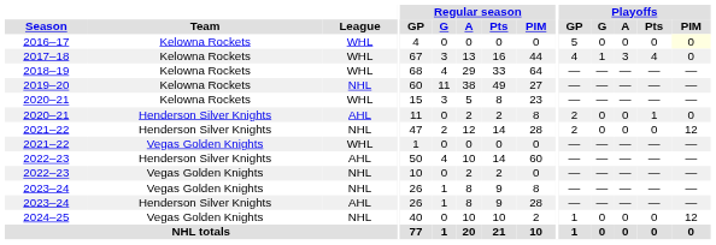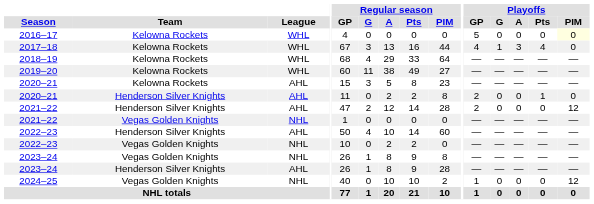 <table border="0" cellpadding="1" cellspacing="0" style="text-align:center; width:60em">
 <tr bgcolor="#e0e0e0">
 <th colspan="3" bgcolor="#ffffff"></th>
 <th rowspan="99" bgcolor="#ffffff"></th>
 <th colspan="5"><a href='#'>Regular season</a></th>
 <th rowspan="99" bgcolor="#ffffff"></th>
 <th colspan="5"><a href='#'>Playoffs</a></th>
 </tr>
 <tr bgcolor="#e0e0e0">
 <th><a href='#'>Season</a></th>
 <th>Team</th>
 <th>League</th>
 <th>GP</th>
 <th><a href='#'>G</a></th>
 <th><a href='#'>A</a></th>
 <th><a href='#'>Pts</a></th>
 <th><a href='#'>PIM</a></th>
 <th>GP</th>
 <th>G</th>
 <th>A</th>
 <th>Pts</th>
 <th>PIM</th>
 </tr>
 <tr>
 <td><a href='#'>2016–17</a></td>
 <td><a href='#'>Kelowna Rockets</a></td>
 <td><a href='#'>WHL</a></td>
 <td>4</td>
 <td>0</td>
 <td>0</td>
 <td>0</td>
 <td>0</td>
 <td>5</td>
 <td>0</td>
 <td>0</td>
 <td>0</td>
 <td style="background: lightyellow;">0</td>
 </tr>
 <tr bgcolor="#f0f0f0">
 <td><a href='#'>2017–18</a></td>
 <td>Kelowna Rockets</td>
 <td>WHL</td>
 <td>67</td>
 <td>3</td>
 <td>13</td>
 <td>16</td>
 <td>44</td>
 <td>4</td>
 <td>1</td>
 <td>3</td>
 <td>4</td>
 <td>0</td>
 </tr>
 <tr>
 <td><a href='#'>2018–19</a></td>
 <td>Kelowna Rockets</td>
 <td>WHL</td>
 <td>68</td>
 <td>4</td>
 <td>29</td>
 <td>33</td>
 <td>64</td>
 <td>—</td>
 <td>—</td>
 <td>—</td>
 <td>—</td>
 <td>—</td>
 </tr>
 <tr bgcolor="#f0f0f0">
 <td><a href='#'>2019–20</a></td>
 <td>Kelowna Rockets</td>
-<td><a href='#'>NHL</a></td>
+<td>WHL</td>
 <td>60</td>
 <td>11</td>
 <td>38</td>
 <td>49</td>
 <td>27</td>
 <td>—</td>
 <td>—</td>
 <td>—</td>
 <td>—</td>
 <td>—</td>
 </tr>
 <tr>
 <td><a href='#'>2020–21</a></td>
 <td>Kelowna Rockets</td>
-<td>WHL</td>
+<td>AHL</td>
 <td>15</td>
 <td>3</td>
 <td>5</td>
 <td>8</td>
 <td>23</td>
 <td>—</td>
 <td>—</td>
 <td>—</td>
 <td>—</td>
 <td>—</td>
 </tr>
 <tr bgcolor="#f0f0f0">
 <td><a href='#'>2020–21</a></td>
 <td><a href='#'>Henderson Silver Knights</a></td>
 <td><a href='#'>AHL</a></td>
 <td>11</td>
 <td>0</td>
 <td>2</td>
 <td>2</td>
 <td>8</td>
 <td>2</td>
 <td>0</td>
 <td>0</td>
 <td>1</td>
 <td>0</td>
 </tr>
 <tr>
 <td><a href='#'>2021–22</a></td>
 <td>Henderson Silver Knights</td>
-<td>NHL</td>
+<td>AHL</td>
 <td>47</td>
 <td>2</td>
 <td>12</td>
 <td>14</td>
 <td>28</td>
 <td>2</td>
 <td>0</td>
 <td>0</td>
 <td>0</td>
 <td>12</td>
 </tr>
 <tr bgcolor="#f0f0f0">
 <td><a href='#'>2021–22</a></td>
 <td><a href='#'>Vegas Golden Knights</a></td>
-<td>WHL</td>
+<td><a href='#'>NHL</a></td>
 <td>1</td>
 <td>0</td>
 <td>0</td>
 <td>0</td>
 <td>0</td>
 <td>—</td>
 <td>—</td>
 <td>—</td>
 <td>—</td>
 <td>—</td>
 </tr>
 <tr>
 <td><a href='#'>2022–23</a></td>
 <td>Henderson Silver Knights</td>
 <td>AHL</td>
 <td>50</td>
 <td>4</td>
 <td>10</td>
 <td>14</td>
 <td>60</td>
 <td>—</td>
 <td>—</td>
 <td>—</td>
 <td>—</td>
 <td>—</td>
 </tr>
 <tr bgcolor="#f0f0f0">
 <td><a href='#'>2022–23</a></td>
 <td>Vegas Golden Knights</td>
 <td>NHL</td>
 <td>10</td>
 <td>0</td>
 <td>2</td>
 <td>2</td>
 <td>0</td>
 <td>—</td>
 <td>—</td>
 <td>—</td>
 <td>—</td>
 <td>—</td>
 </tr>
 <tr>
 <td><a href='#'>2023–24</a></td>
 <td>Vegas Golden Knights</td>
 <td>NHL</td>
 <td>26</td>
 <td>1</td>
 <td>8</td>
 <td>9</td>
 <td>8</td>
 <td>—</td>
 <td>—</td>
 <td>—</td>
 <td>—</td>
 <td>—</td>
 </tr>
 <tr bgcolor="#f0f0f0">
 <td><a href='#'>2023–24</a></td>
 <td>Henderson Silver Knights</td>
 <td>AHL</td>
 <td>26</td>
 <td>1</td>
 <td>8</td>
 <td>9</td>
 <td>28</td>
 <td>—</td>
 <td>—</td>
 <td>—</td>
 <td>—</td>
 <td>—</td>
 </tr>
 <tr>
 <td><a href='#'>2024–25</a></td>
 <td>Vegas Golden Knights</td>
 <td>NHL</td>
 <td>40</td>
 <td>0</td>
 <td>10</td>
 <td>10</td>
 <td>2</td>
 <td>1</td>
 <td>0</td>
 <td>0</td>
 <td>0</td>
 <td>12</td>
 </tr>
 <tr bgcolor="#e0e0e0">
 <th colspan="3">NHL totals</th>
 <th>77</th>
 <th>1</th>
 <th>20</th>
 <th>21</th>
 <th>10</th>
 <th>1</th>
 <th>0</th>
 <th>0</th>
 <th>0</th>
 <th>0</th>
 </tr>
 </table>
